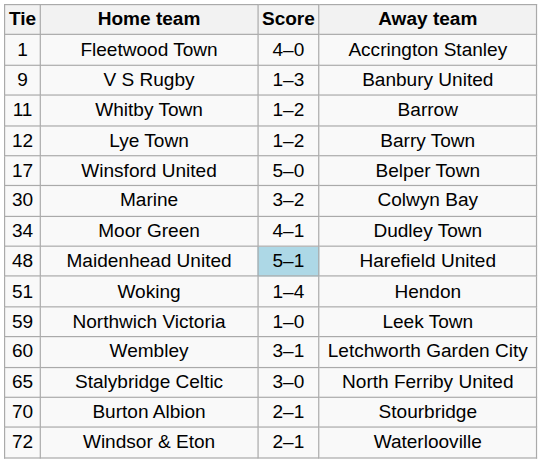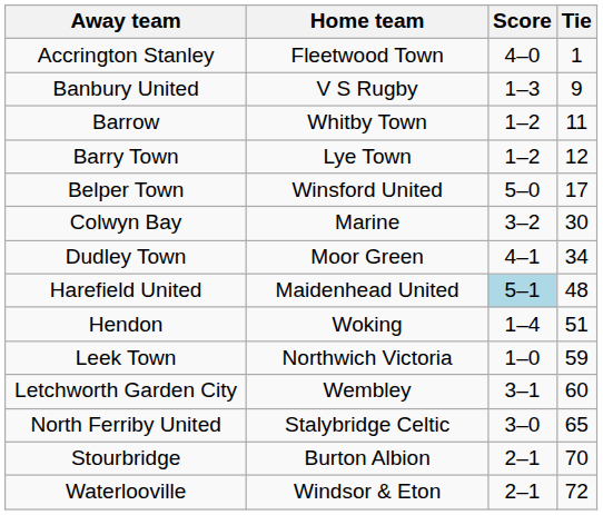 <table class="wikitable" style="text-align:center;">
 <tr>
-<th width=20>Tie</th>
+<th width=175>Away team</th>
 <th width=175>Home team</th>
 <th width=20>Score</th>
-<th width=175>Away team</th>
+<th width=20>Tie</th>
 </tr>
 <tr>
-<td>1</td>
+<td>Accrington Stanley</td>
 <td>Fleetwood Town</td>
 <td>4–0</td>
-<td>Accrington Stanley</td>
+<td>1</td>
 </tr>
 <tr>
-<td>9</td>
+<td>Banbury United</td>
 <td>V S Rugby</td>
 <td>1–3</td>
-<td>Banbury United</td>
+<td>9</td>
 </tr>
 <tr>
-<td>11</td>
+<td>Barrow</td>
 <td>Whitby Town</td>
 <td>1–2</td>
-<td>Barrow</td>
+<td>11</td>
 </tr>
 <tr>
-<td>12</td>
+<td>Barry Town</td>
 <td>Lye Town</td>
 <td>1–2</td>
-<td>Barry Town</td>
+<td>12</td>
 </tr>
 <tr>
-<td>17</td>
+<td>Belper Town</td>
 <td>Winsford United</td>
 <td>5–0</td>
-<td>Belper Town</td>
+<td>17</td>
 </tr>
 <tr>
-<td>30</td>
+<td>Colwyn Bay</td>
 <td>Marine</td>
 <td>3–2</td>
-<td>Colwyn Bay</td>
+<td>30</td>
 </tr>
 <tr>
-<td>34</td>
+<td>Dudley Town</td>
 <td>Moor Green</td>
 <td>4–1</td>
-<td>Dudley Town</td>
+<td>34</td>
 </tr>
 <tr>
-<td>48</td>
+<td>Harefield United</td>
 <td>Maidenhead United</td>
 <td style="background: lightblue;">5–1</td>
-<td>Harefield United</td>
+<td>48</td>
 </tr>
 <tr>
-<td>51</td>
+<td>Hendon</td>
 <td>Woking</td>
 <td>1–4</td>
-<td>Hendon</td>
+<td>51</td>
 </tr>
 <tr>
-<td>59</td>
+<td>Leek Town</td>
 <td>Northwich Victoria</td>
 <td>1–0</td>
-<td>Leek Town</td>
+<td>59</td>
 </tr>
 <tr>
-<td>60</td>
+<td>Letchworth Garden City</td>
 <td>Wembley</td>
 <td>3–1</td>
-<td>Letchworth Garden City</td>
+<td>60</td>
 </tr>
 <tr>
-<td>65</td>
+<td>North Ferriby United</td>
 <td>Stalybridge Celtic</td>
 <td>3–0</td>
-<td>North Ferriby United</td>
+<td>65</td>
 </tr>
 <tr>
-<td>70</td>
+<td>Stourbridge</td>
 <td>Burton Albion</td>
 <td>2–1</td>
-<td>Stourbridge</td>
+<td>70</td>
 </tr>
 <tr>
-<td>72</td>
+<td>Waterlooville</td>
 <td>Windsor & Eton</td>
 <td>2–1</td>
-<td>Waterlooville</td>
+<td>72</td>
 </tr>
 </table>
